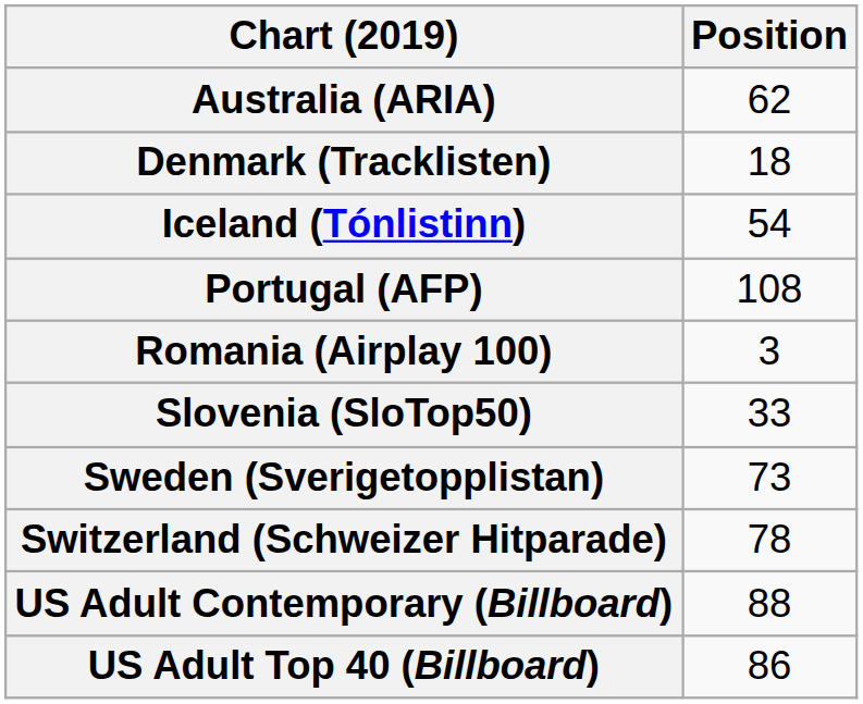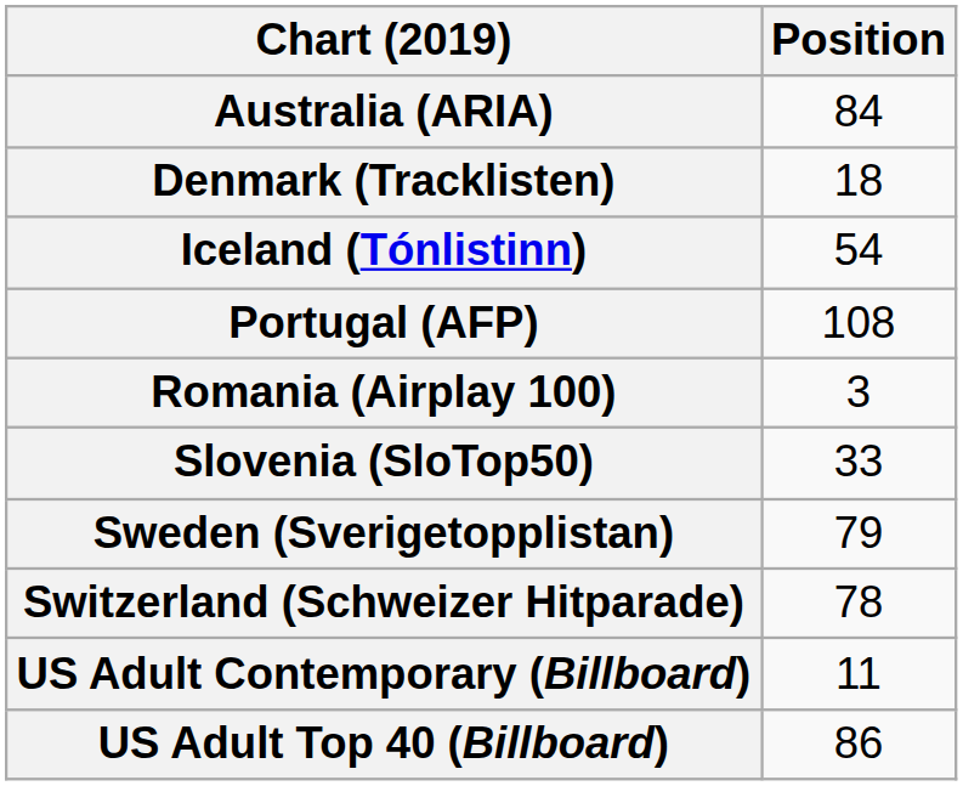 <table class="wikitable sortable plainrowheaders" style="text-align:center">
 <tr>
 <th scope="col">Chart (2019)</th>
 <th scope="col">Position</th>
 </tr>
 <tr>
 <th scope="row">Australia (ARIA)</th>
-<td>62</td>
+<td>84</td>
 </tr>
 <tr>
 <th scope="row">Denmark (Tracklisten)</th>
 <td>18</td>
 </tr>
 <tr>
 <th scope="row">Iceland (<a href='#'>Tónlistinn</a>)</th>
 <td>54</td>
 </tr>
 <tr>
 <th scope="row">Portugal (AFP)</th>
 <td>108</td>
 </tr>
 <tr>
 <th scope="row">Romania (Airplay 100)</th>
 <td>3</td>
 </tr>
 <tr>
 <th scope="row">Slovenia (SloTop50)</th>
 <td>33</td>
 </tr>
 <tr>
 <th scope="row">Sweden (Sverigetopplistan)</th>
-<td>73</td>
+<td>79</td>
 </tr>
 <tr>
 <th scope="row">Switzerland (Schweizer Hitparade)</th>
 <td>78</td>
 </tr>
 <tr>
 <th scope="row">US Adult Contemporary (<em>Billboard</em>)</th>
-<td>88</td>
+<td>11</td>
 </tr>
 <tr>
 <th scope="row">US Adult Top 40 (<em>Billboard</em>)</th>
 <td>86</td>
 </tr>
 </table>
